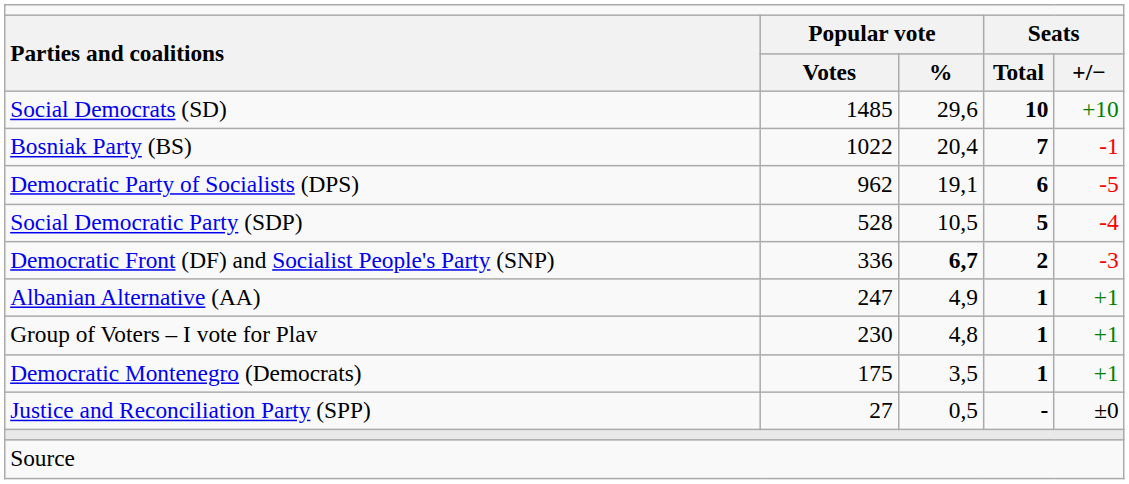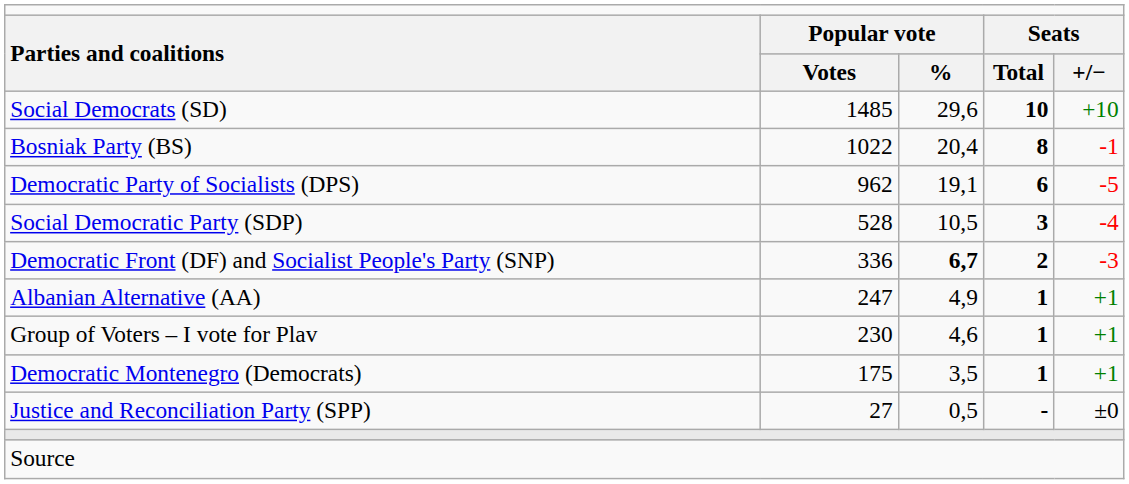 <table class="wikitable" style="text-align:right; font-size:98%; margin-bottom:0">
 <tr>
 <td colspan="6"></td>
 </tr>
 <tr>
 <th style="text-align:left;" rowspan="2" width="500">Parties and coalitions</th>
 <th colspan="2">Popular vote</th>
 <th colspan="2">Seats</th>
 </tr>
 <tr>
 <th width="85">Votes</th>
 <th width="50">%</th>
 <th width="40">Total</th>
 <th width="40">+/−</th>
 </tr>
 <tr>
 <td align="left"><a href='#'>Social Democrats</a> (SD)</td>
 <td>1485</td>
 <td>29,6</td>
 <td><strong>10</strong></td>
 <td style="color:green;">+10</td>
 </tr>
 <tr>
 <td align="left"><a href='#'>Bosniak Party</a> (BS)</td>
 <td>1022</td>
 <td>20,4</td>
-<td><strong>7</strong></td>
+<td><strong>8</strong></td>
 <td style="color:red;">-1</td>
 </tr>
 <tr>
 <td align="left"><a href='#'>Democratic Party of Socialists</a> (DPS)</td>
 <td>962</td>
 <td>19,1</td>
 <td><strong>6</strong></td>
 <td style="color:red;">-5</td>
 </tr>
 <tr>
 <td align="left"><a href='#'>Social Democratic Party</a> (SDP)</td>
 <td>528</td>
 <td>10,5</td>
-<td><strong>5</strong></td>
+<td><strong>3</strong></td>
 <td style="color:red;">-4</td>
 </tr>
 <tr>
 <td align="left"><a href='#'>Democratic Front</a> (DF) and <a href='#'>Socialist People's Party</a> (SNP)</td>
 <td>336</td>
 <td><strong>6,7</strong></td>
 <td><strong>2</strong></td>
 <td style="color:red;">-3</td>
 </tr>
 <tr>
 <td align="left"><a href='#'>Albanian Alternative</a> (AA)</td>
 <td>247</td>
 <td>4,9</td>
 <td><strong>1</strong></td>
 <td style="color:green;">+1</td>
 </tr>
 <tr>
 <td align="left">Group of Voters – I vote for Plav</td>
 <td>230</td>
-<td>4,8</td>
+<td>4,6</td>
 <td><strong>1</strong></td>
 <td style="color:green;">+1</td>
 </tr>
 <tr>
 <td align="left"><a href='#'>Democratic Montenegro</a> (Democrats)</td>
 <td>175</td>
 <td>3,5</td>
 <td><strong>1</strong></td>
 <td style="color:green;">+1</td>
 </tr>
 <tr>
 <td align="left"><a href='#'>Justice and Reconciliation Party</a> (SPP)</td>
 <td>27</td>
 <td>0,5</td>
 <td><strong>-</strong></td>
 <td>±0</td>
 </tr>
 <tr>
 <td colspan="6" bgcolor="#E9E9E9"></td>
 </tr>
 <tr>
 <td align="left" colspan="6">Source</td>
 </tr>
 </table>
